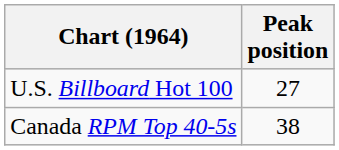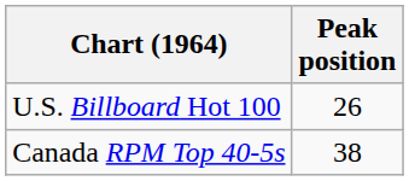 <table class="wikitable sortable">
 <tr>
 <th>Chart (1964)</th>
 <th>Peak<br>position</th>
 </tr>
 <tr>
 <td>U.S. <a href='#'><em>Billboard</em> Hot 100</a></td>
-<td align="center">27</td>
+<td align="center">26</td>
 </tr>
 <tr>
 <td>Canada <a href='#'><em>RPM Top 40-5s</em></a></td>
 <td align="center">38</td>
 </tr>
 </table>
